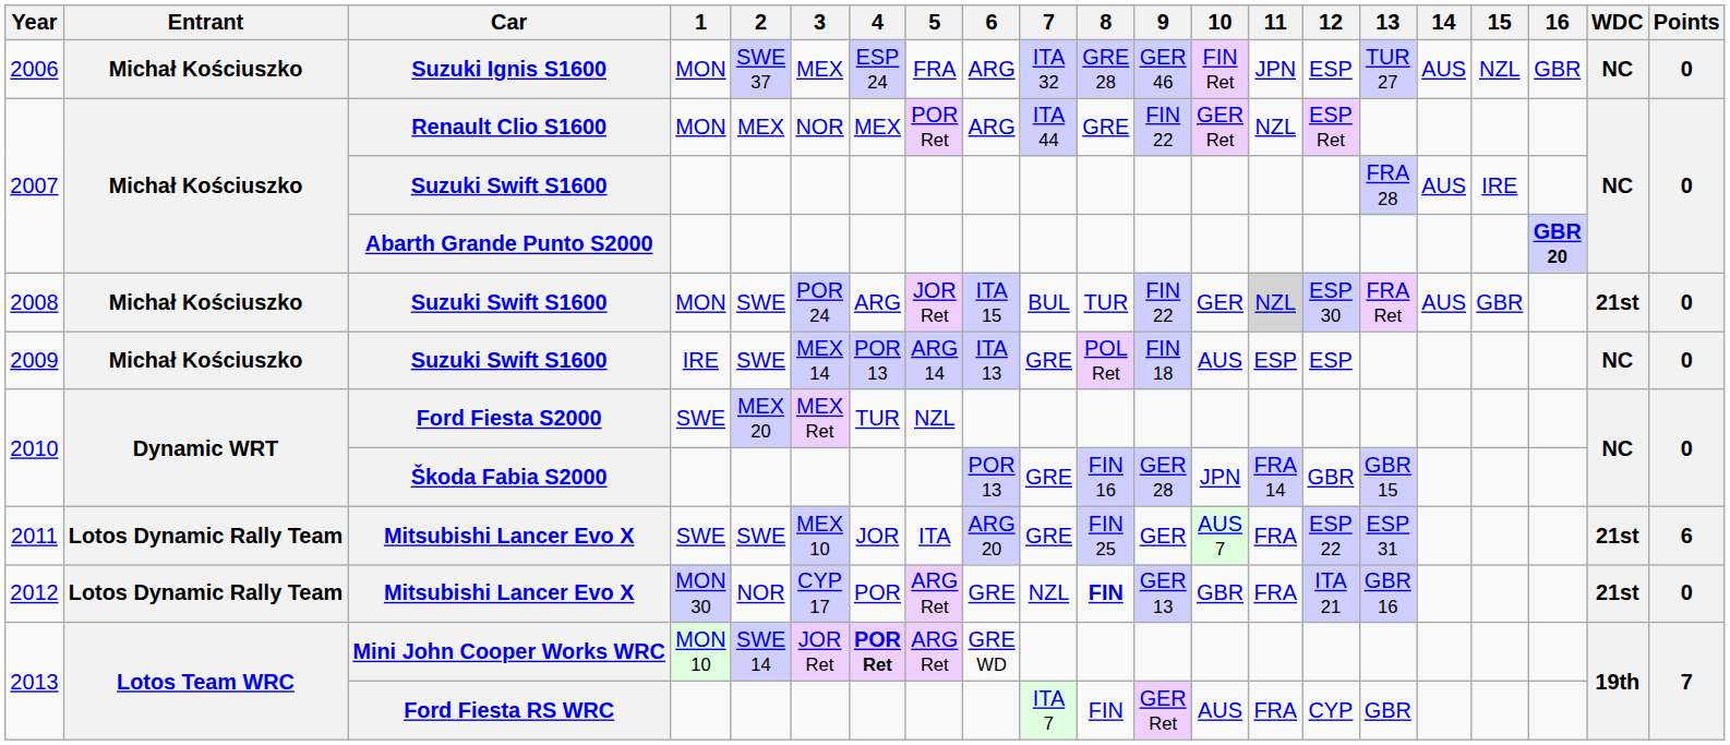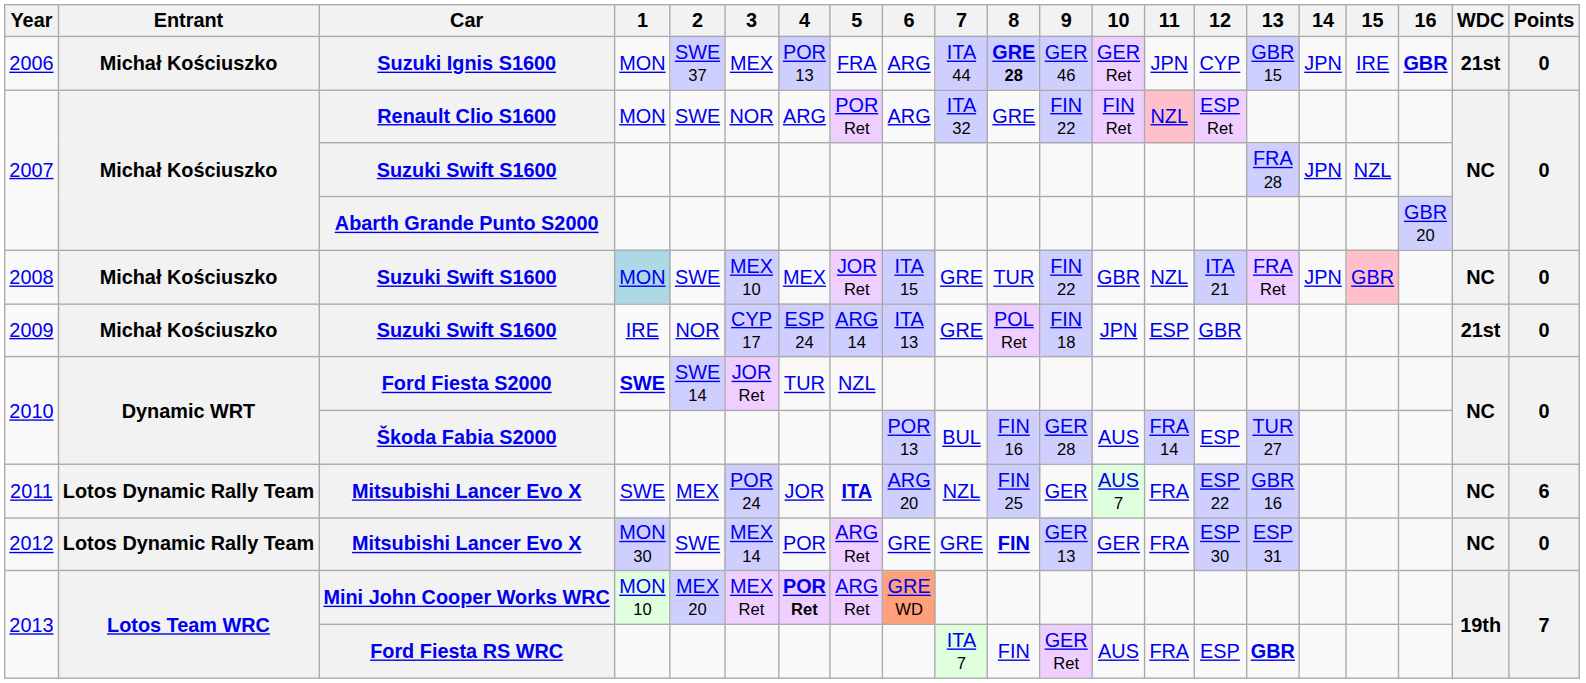 <table class="wikitable" border="1" style="text-align:center; font-size:90%;">
 <tr>
 <th>Year</th>
 <th>Entrant</th>
 <th>Car</th>
 <th>1</th>
 <th>2</th>
 <th>3</th>
 <th>4</th>
 <th>5</th>
 <th>6</th>
 <th>7</th>
 <th>8</th>
 <th>9</th>
 <th>10</th>
 <th>11</th>
 <th>12</th>
 <th>13</th>
 <th>14</th>
 <th>15</th>
 <th>16</th>
 <th>WDC</th>
 <th>Points</th>
 </tr>
 <tr>
 <td><a href='#'>2006</a></td>
 <th>Michał Kościuszko</th>
 <th><a href='#'>Suzuki Ignis S1600</a></th>
 <td><a href='#'>MON</a></td>
 <td style="background:#CFCFFF;"><a href='#'>SWE</a><br><small>37</small></td>
 <td><a href='#'>MEX</a></td>
-<td style="background:#CFCFFF;"><a href='#'>ESP</a><br><small>24</small></td>
+<td style="background:#CFCFFF;"><a href='#'>POR</a><br><small>13</small></td>
 <td><a href='#'>FRA</a></td>
 <td><a href='#'>ARG</a></td>
-<td style="background:#CFCFFF;"><a href='#'>ITA</a><br><small>32</small></td>
-<td style="background:#CFCFFF;"><a href='#'>GRE</a><br><small>28</small></td>
+<td style="background:#CFCFFF;"><a href='#'>ITA</a><br><small>44</small></td>
+<td style="background:#CFCFFF;"><strong><a href='#'>GRE</a><br><small>28</small></strong></td>
 <td style="background:#CFCFFF;"><a href='#'>GER</a><br><small>46</small></td>
-<td style="background:#EFCFFF;"><a href='#'>FIN</a><br><small>Ret</small></td>
+<td style="background:#EFCFFF;"><a href='#'>GER</a><br><small>Ret</small></td>
 <td><a href='#'>JPN</a></td>
-<td><a href='#'>ESP</a></td>
-<td style="background:#CFCFFF;"><a href='#'>TUR</a><br><small>27</small></td>
-<td><a href='#'>AUS</a></td>
-<td><a href='#'>NZL</a></td>
-<td><a href='#'>GBR</a></td>
-<th>NC</th>
+<td><a href='#'>CYP</a></td>
+<td style="background:#CFCFFF;"><a href='#'>GBR</a><br><small>15</small></td>
+<td><a href='#'>JPN</a></td>
+<td><a href='#'>IRE</a></td>
+<td><strong><a href='#'>GBR</a></strong></td>
+<th>21st</th>
 <th>0</th>
 </tr>
 <tr>
 <td rowspan=3><a href='#'>2007</a></td>
 <th rowspan=3>Michał Kościuszko</th>
 <th><a href='#'>Renault Clio S1600</a></th>
 <td><a href='#'>MON</a></td>
-<td><a href='#'>MEX</a></td>
+<td><a href='#'>SWE</a></td>
 <td><a href='#'>NOR</a></td>
-<td><a href='#'>MEX</a></td>
+<td><a href='#'>ARG</a></td>
 <td style="background:#EFCFFF;"><a href='#'>POR</a><br><small>Ret</small></td>
 <td><a href='#'>ARG</a></td>
-<td style="background:#CFCFFF;"><a href='#'>ITA</a><br><small>44</small></td>
+<td style="background:#CFCFFF;"><a href='#'>ITA</a><br><small>32</small></td>
 <td><a href='#'>GRE</a></td>
 <td style="background:#CFCFFF;"><a href='#'>FIN</a><br><small>22</small></td>
-<td style="background:#EFCFFF;"><a href='#'>GER</a><br><small>Ret</small></td>
-<td><a href='#'>NZL</a></td>
+<td style="background:#EFCFFF;"><a href='#'>FIN</a><br><small>Ret</small></td>
+<td style="background: pink;"><a href='#'>NZL</a></td>
 <td style="background:#EFCFFF;"><a href='#'>ESP</a><br><small>Ret</small></td>
 <td></td>
 <td></td>
 <td></td>
 <td></td>
 <th rowspan=3>NC</th>
 <th rowspan=3>0</th>
 </tr>
 <tr>
 <th><a href='#'>Suzuki Swift S1600</a></th>
 <td></td>
 <td></td>
 <td></td>
 <td></td>
 <td></td>
 <td></td>
 <td></td>
 <td></td>
 <td></td>
 <td></td>
 <td></td>
 <td></td>
 <td style="background:#CFCFFF;"><a href='#'>FRA</a><br><small>28</small></td>
-<td><a href='#'>AUS</a></td>
-<td><a href='#'>IRE</a></td>
+<td><a href='#'>JPN</a></td>
+<td><a href='#'>NZL</a></td>
 <td></td>
 </tr>
 <tr>
 <th><a href='#'>Abarth Grande Punto S2000</a></th>
 <td></td>
 <td></td>
 <td></td>
 <td></td>
 <td></td>
 <td></td>
 <td></td>
 <td></td>
 <td></td>
 <td></td>
 <td></td>
 <td></td>
 <td></td>
 <td></td>
 <td></td>
-<td style="background:#CFCFFF;"><strong><a href='#'>GBR</a><br><small>20</small></strong></td>
+<td style="background:#CFCFFF;"><a href='#'>GBR</a><br><small>20</small></td>
 </tr>
 <tr>
 <td><a href='#'>2008</a></td>
 <th>Michał Kościuszko</th>
 <th><a href='#'>Suzuki Swift S1600</a></th>
-<td><a href='#'>MON</a></td>
+<td style="background: lightblue;"><a href='#'>MON</a></td>
 <td><a href='#'>SWE</a></td>
-<td style="background:#CFCFFF;"><a href='#'>POR</a><br><small>24</small></td>
-<td><a href='#'>ARG</a></td>
+<td style="background:#CFCFFF;"><a href='#'>MEX</a><br><small>10</small></td>
+<td><a href='#'>MEX</a></td>
 <td style="background:#EFCFFF;"><a href='#'>JOR</a><br><small>Ret</small></td>
 <td style="background:#CFCFFF;"><a href='#'>ITA</a><br><small>15</small></td>
-<td><a href='#'>BUL</a></td>
+<td><a href='#'>GRE</a></td>
 <td><a href='#'>TUR</a></td>
 <td style="background:#CFCFFF;"><a href='#'>FIN</a><br><small>22</small></td>
-<td><a href='#'>GER</a></td>
-<td style="background: lightgrey;"><a href='#'>NZL</a></td>
-<td style="background:#CFCFFF;"><a href='#'>ESP</a><br><small>30</small></td>
+<td><a href='#'>GBR</a></td>
+<td><a href='#'>NZL</a></td>
+<td style="background:#CFCFFF;"><a href='#'>ITA</a><br><small>21</small></td>
 <td style="background:#EFCFFF;"><a href='#'>FRA</a><br><small>Ret</small></td>
-<td><a href='#'>AUS</a></td>
-<td><a href='#'>GBR</a></td>
+<td><a href='#'>JPN</a></td>
+<td style="background: pink;"><a href='#'>GBR</a></td>
 <td></td>
-<th>21st</th>
+<th>NC</th>
 <th>0</th>
 </tr>
 <tr>
 <td><a href='#'>2009</a></td>
 <th>Michał Kościuszko</th>
 <th><a href='#'>Suzuki Swift S1600</a></th>
 <td><a href='#'>IRE</a></td>
-<td><a href='#'>SWE</a></td>
-<td style="background:#CFCFFF;"><a href='#'>MEX</a><br><small>14</small></td>
-<td style="background:#CFCFFF;"><a href='#'>POR</a><br><small>13</small></td>
+<td><a href='#'>NOR</a></td>
+<td style="background:#CFCFFF;"><a href='#'>CYP</a><br><small>17</small></td>
+<td style="background:#CFCFFF;"><a href='#'>ESP</a><br><small>24</small></td>
 <td style="background:#CFCFFF;"><a href='#'>ARG</a><br><small>14</small></td>
 <td style="background:#CFCFFF;"><a href='#'>ITA</a><br><small>13</small></td>
 <td><a href='#'>GRE</a></td>
 <td style="background:#EFCFFF;"><a href='#'>POL</a><br><small>Ret</small></td>
 <td style="background:#CFCFFF;"><a href='#'>FIN</a><br><small>18</small></td>
-<td><a href='#'>AUS</a></td>
+<td><a href='#'>JPN</a></td>
 <td><a href='#'>ESP</a></td>
-<td><a href='#'>ESP</a></td>
+<td><a href='#'>GBR</a></td>
 <td></td>
 <td></td>
 <td></td>
 <td></td>
-<th>NC</th>
+<th>21st</th>
 <th>0</th>
 </tr>
 <tr>
 <td rowspan=2><a href='#'>2010</a></td>
 <th rowspan=2>Dynamic WRT</th>
 <th><a href='#'>Ford Fiesta S2000</a></th>
-<td><a href='#'>SWE</a></td>
-<td style="background:#CFCFFF;"><a href='#'>MEX</a><br><small>20</small></td>
-<td style="background:#EFCFFF;"><a href='#'>MEX</a><br><small>Ret</small></td>
+<td><strong><a href='#'>SWE</a></strong></td>
+<td style="background:#CFCFFF;"><a href='#'>SWE</a><br><small>14</small></td>
+<td style="background:#EFCFFF;"><a href='#'>JOR</a><br><small>Ret</small></td>
 <td><a href='#'>TUR</a></td>
 <td><a href='#'>NZL</a></td>
 <td></td>
 <td></td>
 <td></td>
 <td></td>
 <td></td>
 <td></td>
 <td></td>
 <td></td>
 <td></td>
 <td></td>
 <td></td>
 <th rowspan=2>NC</th>
 <th rowspan=2>0</th>
 </tr>
 <tr>
 <th><a href='#'>Škoda Fabia S2000</a></th>
 <td></td>
 <td></td>
 <td></td>
 <td></td>
 <td></td>
 <td style="background:#CFCFFF;"><a href='#'>POR</a><br><small>13</small></td>
-<td><a href='#'>GRE</a></td>
+<td><a href='#'>BUL</a></td>
 <td style="background:#CFCFFF;"><a href='#'>FIN</a><br><small>16</small></td>
 <td style="background:#CFCFFF;"><a href='#'>GER</a><br><small>28</small></td>
-<td><a href='#'>JPN</a></td>
+<td><a href='#'>AUS</a></td>
 <td style="background:#CFCFFF;"><a href='#'>FRA</a><br><small>14</small></td>
-<td><a href='#'>GBR</a></td>
-<td style="background:#CFCFFF;"><a href='#'>GBR</a><br><small>15</small></td>
+<td><a href='#'>ESP</a></td>
+<td style="background:#CFCFFF;"><a href='#'>TUR</a><br><small>27</small></td>
 <td></td>
 <td></td>
 <td></td>
 </tr>
 <tr>
 <td><a href='#'>2011</a></td>
 <th>Lotos Dynamic Rally Team</th>
 <th><a href='#'>Mitsubishi Lancer Evo X</a></th>
 <td><a href='#'>SWE</a></td>
-<td><a href='#'>SWE</a></td>
-<td style="background:#CFCFFF;"><a href='#'>MEX</a><br><small>10</small></td>
+<td><a href='#'>MEX</a></td>
+<td style="background:#CFCFFF;"><a href='#'>POR</a><br><small>24</small></td>
 <td><a href='#'>JOR</a></td>
-<td><a href='#'>ITA</a></td>
+<td><strong><a href='#'>ITA</a></strong></td>
 <td style="background:#CFCFFF;"><a href='#'>ARG</a><br><small>20</small></td>
-<td><a href='#'>GRE</a></td>
+<td><a href='#'>NZL</a></td>
 <td style="background:#CFCFFF;"><a href='#'>FIN</a><br><small>25</small></td>
 <td><a href='#'>GER</a></td>
 <td style="background:#DFFFDF;"><a href='#'>AUS</a><br><small>7</small></td>
 <td><a href='#'>FRA</a></td>
 <td style="background:#CFCFFF;"><a href='#'>ESP</a><br><small>22</small></td>
-<td style="background:#CFCFFF;"><a href='#'>ESP</a><br><small>31</small></td>
+<td style="background:#CFCFFF;"><a href='#'>GBR</a><br><small>16</small></td>
 <td></td>
 <td></td>
 <td></td>
-<th>21st</th>
+<th>NC</th>
 <th>6</th>
 </tr>
 <tr>
 <td><a href='#'>2012</a></td>
 <th>Lotos Dynamic Rally Team</th>
 <th><a href='#'>Mitsubishi Lancer Evo X</a></th>
 <td style="background:#CFCFFF;"><a href='#'>MON</a><br><small>30</small></td>
-<td><a href='#'>NOR</a></td>
-<td style="background:#CFCFFF;"><a href='#'>CYP</a><br><small>17</small></td>
+<td><a href='#'>SWE</a></td>
+<td style="background:#CFCFFF;"><a href='#'>MEX</a><br><small>14</small></td>
 <td><a href='#'>POR</a></td>
 <td style="background:#EFCFFF;"><a href='#'>ARG</a><br><small>Ret</small></td>
 <td><a href='#'>GRE</a></td>
-<td><a href='#'>NZL</a></td>
+<td><a href='#'>GRE</a></td>
 <td><strong><a href='#'>FIN</a></strong></td>
 <td style="background:#CFCFFF;"><a href='#'>GER</a><br><small>13</small></td>
-<td><a href='#'>GBR</a></td>
+<td><a href='#'>GER</a></td>
 <td><a href='#'>FRA</a></td>
-<td style="background:#CFCFFF;"><a href='#'>ITA</a><br><small>21</small></td>
-<td style="background:#CFCFFF;"><a href='#'>GBR</a><br><small>16</small></td>
+<td style="background:#CFCFFF;"><a href='#'>ESP</a><br><small>30</small></td>
+<td style="background:#CFCFFF;"><a href='#'>ESP</a><br><small>31</small></td>
 <td></td>
 <td></td>
 <td></td>
-<th>21st</th>
+<th>NC</th>
 <th>0</th>
 </tr>
 <tr>
 <td rowspan=2><a href='#'>2013</a></td>
 <th rowspan=2><a href='#'>Lotos Team WRC</a></th>
 <th><a href='#'>Mini John Cooper Works WRC</a></th>
 <td style="background:#DFFFDF;"><a href='#'>MON</a><br><small>10</small></td>
-<td style="background:#CFCFFF;"><a href='#'>SWE</a><br><small>14</small></td>
-<td style="background:#EFCFFF;"><a href='#'>JOR</a><br><small>Ret</small></td>
+<td style="background:#CFCFFF;"><a href='#'>MEX</a><br><small>20</small></td>
+<td style="background:#EFCFFF;"><a href='#'>MEX</a><br><small>Ret</small></td>
 <td style="background:#EFCFFF;"><strong><a href='#'>POR</a><br><small>Ret</small></strong></td>
 <td style="background:#EFCFFF;"><a href='#'>ARG</a><br><small>Ret</small></td>
-<td><a href='#'>GRE</a><br><small>WD</small></td>
+<td style="background: lightsalmon;"><a href='#'>GRE</a><br><small>WD</small></td>
 <td></td>
 <td></td>
 <td></td>
 <td></td>
 <td></td>
 <td></td>
 <td></td>
 <td></td>
 <td></td>
 <td></td>
 <th rowspan=2>19th</th>
 <th rowspan=2>7</th>
 </tr>
 <tr>
 <th><a href='#'>Ford Fiesta RS WRC</a></th>
 <td></td>
 <td></td>
 <td></td>
 <td></td>
 <td></td>
 <td></td>
 <td style="background:#DFFFDF;"><a href='#'>ITA</a><br><small>7</small></td>
 <td><a href='#'>FIN</a></td>
 <td style="background:#EFCFFF;"><a href='#'>GER</a><br><small>Ret</small></td>
 <td><a href='#'>AUS</a></td>
 <td><a href='#'>FRA</a></td>
-<td><a href='#'>CYP</a></td>
-<td><a href='#'>GBR</a></td>
+<td><a href='#'>ESP</a></td>
+<td><strong><a href='#'>GBR</a></strong></td>
 <td></td>
 <td></td>
 <td></td>
 </tr>
 </table>
